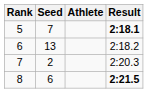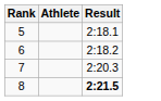 <table class="wikitable sortable" style="text-align:center">
 <tr>
 <th>Rank</th>
-<th>Seed</th>
 <th>Athlete</th>
 <th>Result</th>
 </tr>
 <tr>
 <td>5</td>
-<td>7</td>
 <td align="left"></td>
-<td><strong>2:18.1</strong></td>
+<td>2:18.1</td>
 </tr>
 <tr>
 <td>6</td>
-<td>13</td>
 <td align="left"></td>
 <td>2:18.2</td>
 </tr>
 <tr>
 <td>7</td>
-<td>2</td>
 <td align="left"></td>
 <td>2:20.3</td>
 </tr>
 <tr>
 <td>8</td>
-<td>6</td>
 <td align="left"></td>
 <td><strong>2:21.5</strong></td>
 </tr>
 </table>
